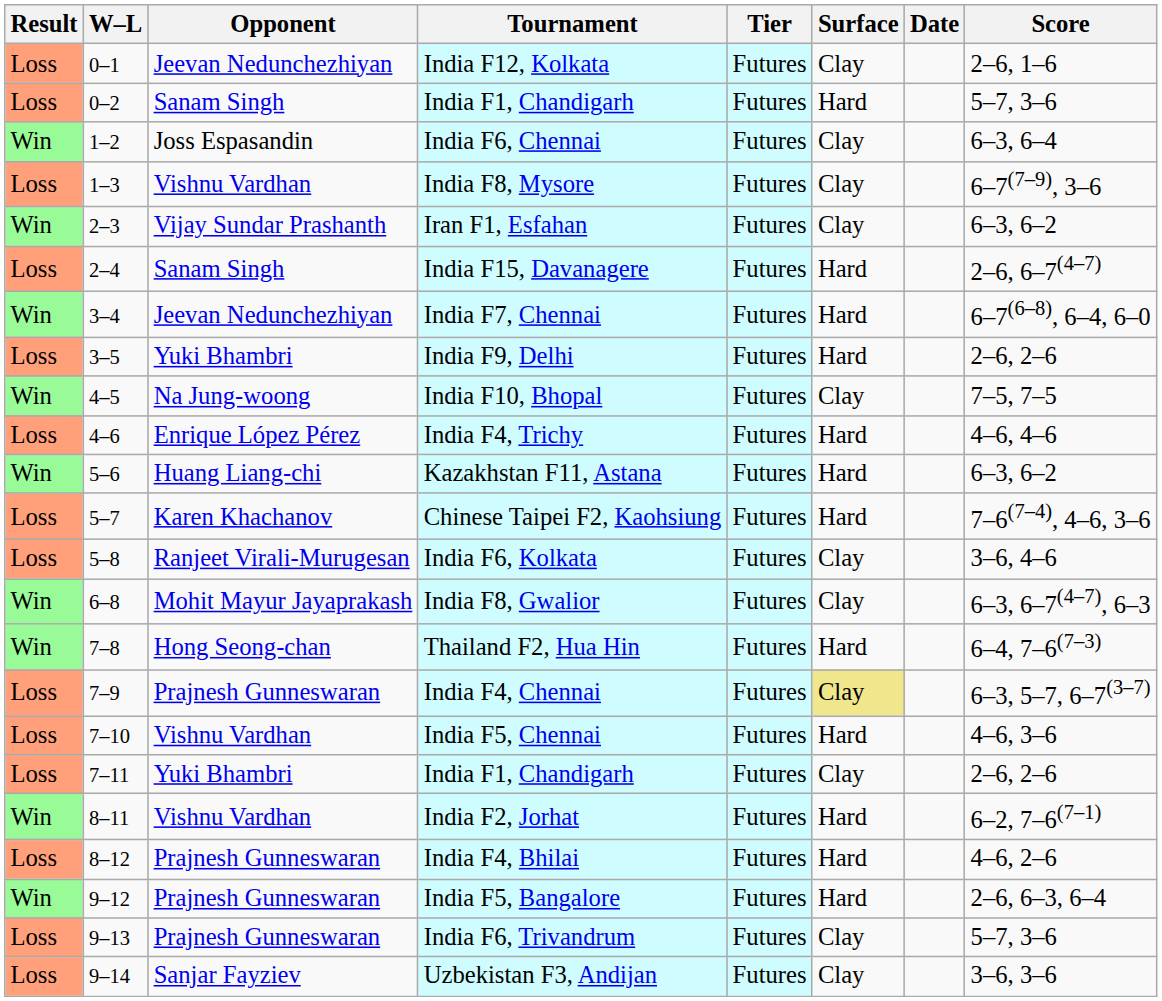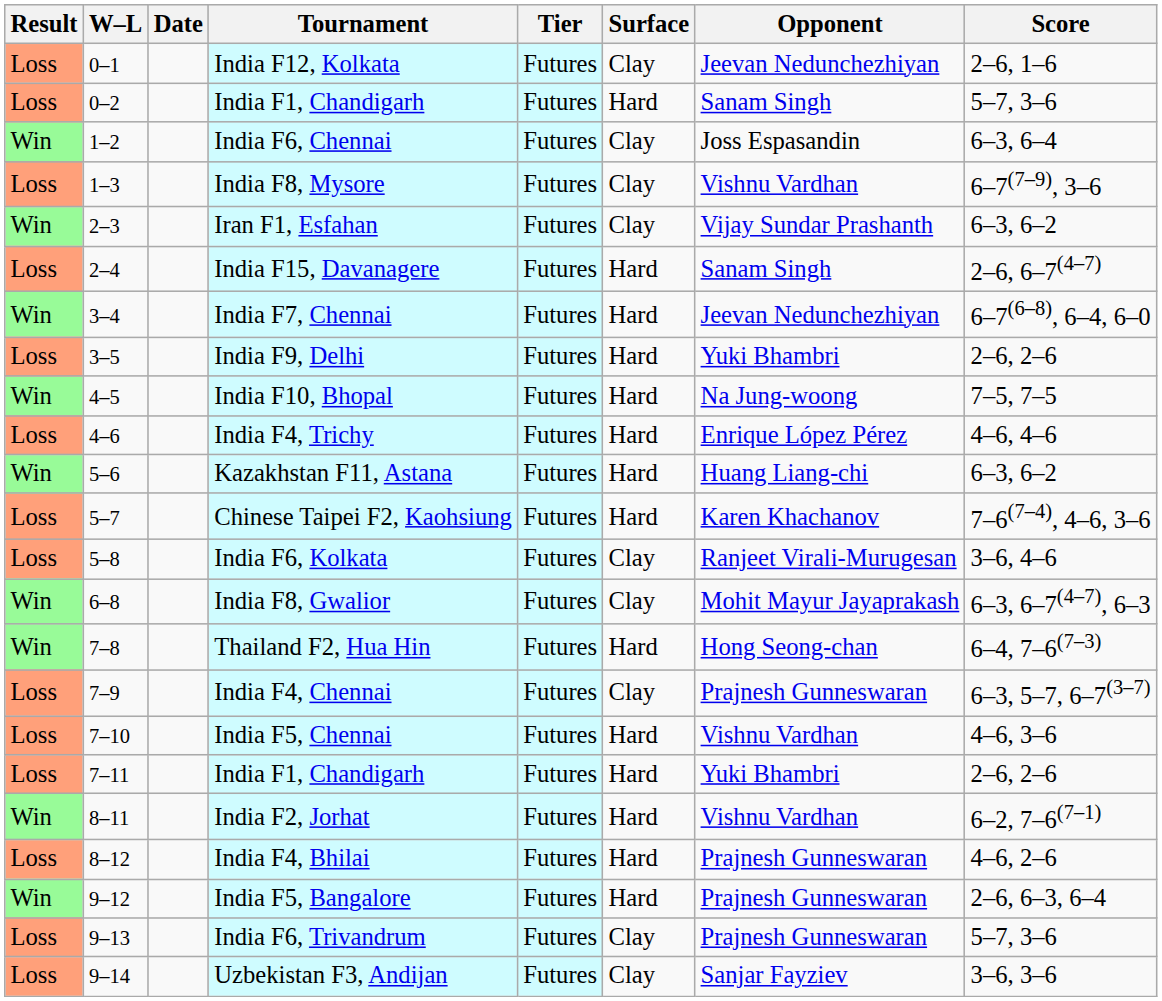 <table class="sortable wikitable">
 <tr>
 <th>Result</th>
 <th class="unsortable">W–L</th>
-<th>Opponent</th>
+<th>Date</th>
 <th>Tournament</th>
 <th>Tier</th>
 <th>Surface</th>
-<th>Date</th>
+<th>Opponent</th>
 <th class="unsortable">Score</th>
 </tr>
 <tr>
 <td bgcolor=FFA07A>Loss</td>
 <td><small>0–1</small></td>
-<td> <a href='#'>Jeevan Nedunchezhiyan</a></td>
+<td></td>
 <td style="background:#cffcff;">India F12, <a href='#'>Kolkata</a></td>
 <td style="background:#cffcff;">Futures</td>
 <td>Clay</td>
-<td></td>
+<td> <a href='#'>Jeevan Nedunchezhiyan</a></td>
 <td>2–6, 1–6</td>
 </tr>
 <tr>
 <td bgcolor=FFA07A>Loss</td>
 <td><small>0–2</small></td>
-<td> <a href='#'>Sanam Singh</a></td>
+<td></td>
 <td style="background:#cffcff;">India F1, <a href='#'>Chandigarh</a></td>
 <td style="background:#cffcff;">Futures</td>
 <td>Hard</td>
-<td></td>
+<td> <a href='#'>Sanam Singh</a></td>
 <td>5–7, 3–6</td>
 </tr>
 <tr>
 <td bgcolor=98fb98>Win</td>
 <td><small>1–2</small></td>
-<td> Joss Espasandin</td>
+<td></td>
 <td style="background:#cffcff;">India F6, <a href='#'>Chennai</a></td>
 <td style="background:#cffcff;">Futures</td>
 <td>Clay</td>
-<td></td>
+<td> Joss Espasandin</td>
 <td>6–3, 6–4</td>
 </tr>
 <tr>
 <td bgcolor=FFA07A>Loss</td>
 <td><small>1–3</small></td>
-<td> <a href='#'>Vishnu Vardhan</a></td>
+<td></td>
 <td style="background:#cffcff;">India F8, <a href='#'>Mysore</a></td>
 <td style="background:#cffcff;">Futures</td>
 <td>Clay</td>
-<td></td>
+<td> <a href='#'>Vishnu Vardhan</a></td>
 <td>6–7<sup>(7–9)</sup>, 3–6</td>
 </tr>
 <tr>
 <td bgcolor=98fb98>Win</td>
 <td><small>2–3</small></td>
-<td> <a href='#'>Vijay Sundar Prashanth</a></td>
+<td></td>
 <td style="background:#cffcff;">Iran F1, <a href='#'>Esfahan</a></td>
 <td style="background:#cffcff;">Futures</td>
 <td>Clay</td>
-<td></td>
+<td> <a href='#'>Vijay Sundar Prashanth</a></td>
 <td>6–3, 6–2</td>
 </tr>
 <tr>
 <td bgcolor=FFA07A>Loss</td>
 <td><small>2–4</small></td>
-<td> <a href='#'>Sanam Singh</a></td>
+<td></td>
 <td style="background:#cffcff;">India F15, <a href='#'>Davanagere</a></td>
 <td style="background:#cffcff;">Futures</td>
 <td>Hard</td>
-<td></td>
+<td> <a href='#'>Sanam Singh</a></td>
 <td>2–6, 6–7<sup>(4–7)</sup></td>
 </tr>
 <tr>
 <td bgcolor=98FB98>Win</td>
 <td><small>3–4</small></td>
-<td> <a href='#'>Jeevan Nedunchezhiyan</a></td>
+<td></td>
 <td style="background:#cffcff;">India F7, <a href='#'>Chennai</a></td>
 <td style="background:#cffcff;">Futures</td>
 <td>Hard</td>
-<td></td>
+<td> <a href='#'>Jeevan Nedunchezhiyan</a></td>
 <td>6–7<sup>(6–8)</sup>, 6–4, 6–0</td>
 </tr>
 <tr>
 <td bgcolor=FFA07A>Loss</td>
 <td><small>3–5</small></td>
-<td> <a href='#'>Yuki Bhambri</a></td>
+<td></td>
 <td style="background:#cffcff;">India F9, <a href='#'>Delhi</a></td>
 <td style="background:#cffcff;">Futures</td>
 <td>Hard</td>
-<td></td>
+<td> <a href='#'>Yuki Bhambri</a></td>
 <td>2–6, 2–6</td>
 </tr>
 <tr>
 <td bgcolor=98FB98>Win</td>
 <td><small>4–5</small></td>
-<td> <a href='#'>Na Jung-woong</a></td>
+<td></td>
 <td style="background:#cffcff;">India F10, <a href='#'>Bhopal</a></td>
 <td style="background:#cffcff;">Futures</td>
-<td>Clay</td>
-<td></td>
+<td>Hard</td>
+<td> <a href='#'>Na Jung-woong</a></td>
 <td>7–5, 7–5</td>
 </tr>
 <tr>
 <td bgcolor=FFA07A>Loss</td>
 <td><small>4–6</small></td>
-<td> <a href='#'>Enrique López Pérez</a></td>
+<td></td>
 <td style="background:#cffcff;">India F4, <a href='#'>Trichy</a></td>
 <td style="background:#cffcff;">Futures</td>
 <td>Hard</td>
-<td></td>
+<td> <a href='#'>Enrique López Pérez</a></td>
 <td>4–6, 4–6</td>
 </tr>
 <tr>
 <td bgcolor=98fb98>Win</td>
 <td><small>5–6</small></td>
-<td> <a href='#'>Huang Liang-chi</a></td>
+<td></td>
 <td style="background:#cffcff;">Kazakhstan F11, <a href='#'>Astana</a></td>
 <td style="background:#cffcff;">Futures</td>
 <td>Hard</td>
-<td></td>
+<td> <a href='#'>Huang Liang-chi</a></td>
 <td>6–3, 6–2</td>
 </tr>
 <tr>
 <td bgcolor=FFA07A>Loss</td>
 <td><small>5–7</small></td>
-<td> <a href='#'>Karen Khachanov</a></td>
+<td></td>
 <td style="background:#cffcff;">Chinese Taipei F2, <a href='#'>Kaohsiung</a></td>
 <td style="background:#cffcff;">Futures</td>
 <td>Hard</td>
-<td></td>
+<td> <a href='#'>Karen Khachanov</a></td>
 <td>7–6<sup>(7–4)</sup>, 4–6, 3–6</td>
 </tr>
 <tr>
 <td bgcolor=FFA07A>Loss</td>
 <td><small>5–8</small></td>
-<td> <a href='#'>Ranjeet Virali-Murugesan</a></td>
+<td></td>
 <td style="background:#cffcff;">India F6, <a href='#'>Kolkata</a></td>
 <td style="background:#cffcff;">Futures</td>
 <td>Clay</td>
-<td></td>
+<td> <a href='#'>Ranjeet Virali-Murugesan</a></td>
 <td>3–6, 4–6</td>
 </tr>
 <tr>
 <td bgcolor=98fb98>Win</td>
 <td><small>6–8</small></td>
-<td> <a href='#'>Mohit Mayur Jayaprakash</a></td>
+<td></td>
 <td style="background:#cffcff;">India F8, <a href='#'>Gwalior</a></td>
 <td style="background:#cffcff;">Futures</td>
 <td>Clay</td>
-<td></td>
+<td> <a href='#'>Mohit Mayur Jayaprakash</a></td>
 <td>6–3, 6–7<sup>(4–7)</sup>, 6–3</td>
 </tr>
 <tr>
 <td bgcolor=98FB98>Win</td>
 <td><small>7–8</small></td>
-<td> <a href='#'>Hong Seong-chan</a></td>
+<td></td>
 <td style="background:#cffcff;">Thailand F2, <a href='#'>Hua Hin</a></td>
 <td style="background:#cffcff;">Futures</td>
 <td>Hard</td>
-<td></td>
+<td> <a href='#'>Hong Seong-chan</a></td>
 <td>6–4, 7–6<sup>(7–3)</sup></td>
 </tr>
 <tr>
 <td bgcolor=FFA07A>Loss</td>
 <td><small>7–9</small></td>
-<td> <a href='#'>Prajnesh Gunneswaran</a></td>
+<td></td>
 <td style="background:#cffcff;">India F4, <a href='#'>Chennai</a></td>
 <td style="background:#cffcff;">Futures</td>
-<td style="background: khaki;">Clay</td>
-<td></td>
+<td>Clay</td>
+<td> <a href='#'>Prajnesh Gunneswaran</a></td>
 <td>6–3, 5–7, 6–7<sup>(3–7)</sup></td>
 </tr>
 <tr>
 <td bgcolor=FFA07A>Loss</td>
 <td><small>7–10</small></td>
-<td> <a href='#'>Vishnu Vardhan</a></td>
+<td></td>
 <td style="background:#cffcff;">India F5, <a href='#'>Chennai</a></td>
 <td style="background:#cffcff;">Futures</td>
 <td>Hard</td>
-<td></td>
+<td> <a href='#'>Vishnu Vardhan</a></td>
 <td>4–6, 3–6</td>
 </tr>
 <tr>
 <td bgcolor=FFA07A>Loss</td>
 <td><small>7–11</small></td>
-<td> <a href='#'>Yuki Bhambri</a></td>
+<td></td>
 <td style="background:#cffcff;">India F1, <a href='#'>Chandigarh</a></td>
 <td style="background:#cffcff;">Futures</td>
-<td>Clay</td>
-<td></td>
+<td>Hard</td>
+<td> <a href='#'>Yuki Bhambri</a></td>
 <td>2–6, 2–6</td>
 </tr>
 <tr>
 <td bgcolor=98FB98>Win</td>
 <td><small>8–11</small></td>
-<td> <a href='#'>Vishnu Vardhan</a></td>
+<td></td>
 <td style="background:#cffcff;">India F2, <a href='#'>Jorhat</a></td>
 <td style="background:#cffcff;">Futures</td>
 <td>Hard</td>
-<td></td>
+<td> <a href='#'>Vishnu Vardhan</a></td>
 <td>6–2, 7–6<sup>(7–1)</sup></td>
 </tr>
 <tr>
 <td bgcolor=FFA07A>Loss</td>
 <td><small>8–12</small></td>
-<td> <a href='#'>Prajnesh Gunneswaran</a></td>
+<td></td>
 <td style="background:#cffcff;">India F4, <a href='#'>Bhilai</a></td>
 <td style="background:#cffcff;">Futures</td>
 <td>Hard</td>
-<td></td>
+<td> <a href='#'>Prajnesh Gunneswaran</a></td>
 <td>4–6, 2–6</td>
 </tr>
 <tr>
 <td bgcolor=98FB98>Win</td>
 <td><small>9–12</small></td>
-<td> <a href='#'>Prajnesh Gunneswaran</a></td>
+<td></td>
 <td style="background:#cffcff;">India F5, <a href='#'>Bangalore</a></td>
 <td style="background:#cffcff;">Futures</td>
 <td>Hard</td>
-<td></td>
+<td> <a href='#'>Prajnesh Gunneswaran</a></td>
 <td>2–6, 6–3, 6–4</td>
 </tr>
 <tr>
 <td bgcolor=FFA07A>Loss</td>
 <td><small>9–13</small></td>
-<td> <a href='#'>Prajnesh Gunneswaran</a></td>
+<td></td>
 <td style="background:#cffcff;">India F6, <a href='#'>Trivandrum</a></td>
 <td style="background:#cffcff;">Futures</td>
 <td>Clay</td>
-<td></td>
+<td> <a href='#'>Prajnesh Gunneswaran</a></td>
 <td>5–7, 3–6</td>
 </tr>
 <tr>
 <td bgcolor=FFA07A>Loss</td>
 <td><small>9–14</small></td>
-<td> <a href='#'>Sanjar Fayziev</a></td>
+<td></td>
 <td style="background:#cffcff;">Uzbekistan F3, <a href='#'>Andijan</a></td>
 <td style="background:#cffcff;">Futures</td>
 <td>Clay</td>
-<td></td>
+<td> <a href='#'>Sanjar Fayziev</a></td>
 <td>3–6, 3–6</td>
 </tr>
 </table>
